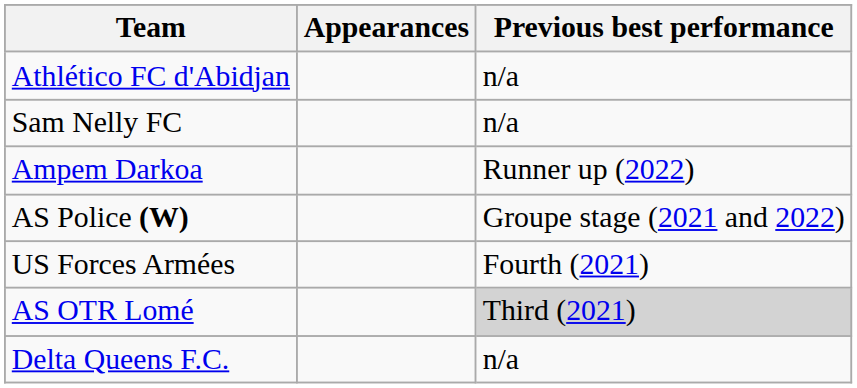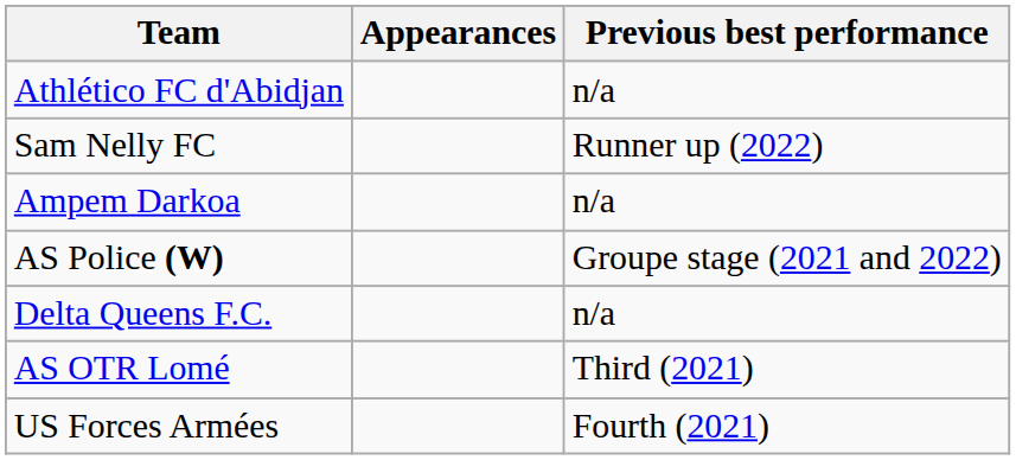 <table class="wikitable sortable" style="text-align: left;">
 <tr>
 <th>Team</th>
 <th>Appearances</th>
 <th>Previous best performance</th>
 </tr>
 <tr>
 <td> <a href='#'>Athlético FC d'Abidjan</a></td>
 <td></td>
 <td>n/a</td>
 </tr>
 <tr>
 <td> Sam Nelly FC</td>
 <td></td>
-<td>n/a</td>
+<td>Runner up (<a href='#'>2022</a>)</td>
 </tr>
 <tr>
 <td> <a href='#'>Ampem Darkoa</a></td>
 <td></td>
-<td>Runner up (<a href='#'>2022</a>)</td>
+<td>n/a</td>
 </tr>
 <tr>
 <td> AS Police <strong>(W)</strong></td>
 <td></td>
 <td>Groupe stage (<a href='#'>2021</a> and <a href='#'>2022</a>)</td>
 </tr>
 <tr>
+<td> <a href='#'>Delta Queens F.C.</a></td>
+<td></td>
+<td>n/a</td>
+</tr>
+<tr>
+<td> <a href='#'>AS OTR Lomé</a></td>
+<td></td>
+<td>Third (<a href='#'>2021</a>)</td>
+</tr>
+<tr>
 <td> US Forces Armées</td>
 <td></td>
 <td>Fourth (<a href='#'>2021</a>)</td>
 </tr>
-<tr>
-<td> <a href='#'>AS OTR Lomé</a></td>
-<td></td>
-<td style="background: lightgrey;">Third (<a href='#'>2021</a>)</td>
-</tr>
-<tr>
-<td> <a href='#'>Delta Queens F.C.</a></td>
-<td></td>
-<td>n/a</td>
-</tr>
 </table>
